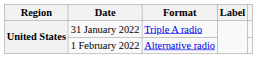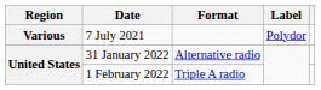 <table class="wikitable plainrowheaders">
 <tr>
 <th scope="col">Region</th>
 <th scope="col">Date</th>
 <th scope="col">Format</th>
 <th scope="col">Label</th>
 <th scope="col"></th>
 </tr>
 <tr>
+<th scope="row">Various</th>
+<td>7 July 2021</td>
+<td></td>
+<td><a href='#'>Polydor</a></td>
+<td></td>
+</tr>
+<tr>
 <th scope="row" rowspan="2">United States</th>
 <td>31 January 2022</td>
-<td><a href='#'>Triple A radio</a></td>
+<td><a href='#'>Alternative radio</a></td>
 <td rowspan="2"></td>
 <td></td>
 </tr>
 <tr>
 <td>1 February 2022</td>
-<td><a href='#'>Alternative radio</a></td>
+<td><a href='#'>Triple A radio</a></td>
 <td></td>
 </tr>
 </table>
